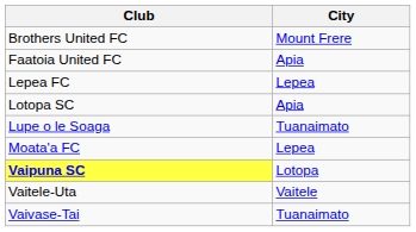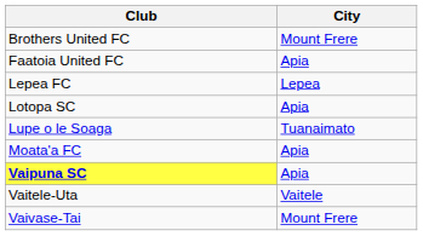 <table class="wikitable">
 <tr>
 <th width="300px">Club</th>
 <th width="150px">City</th>
 </tr>
 <tr>
 <td>Brothers United FC</td>
 <td><a href='#'>Mount Frere</a></td>
 </tr>
 <tr>
 <td>Faatoia United FC</td>
 <td><a href='#'>Apia</a></td>
 </tr>
 <tr>
 <td>Lepea FC</td>
 <td><a href='#'>Lepea</a></td>
 </tr>
 <tr>
 <td>Lotopa SC</td>
 <td><a href='#'>Apia</a></td>
 </tr>
 <tr>
 <td><a href='#'>Lupe o le Soaga</a></td>
 <td><a href='#'>Tuanaimato</a></td>
 </tr>
 <tr>
 <td><a href='#'>Moata'a FC</a></td>
-<td><a href='#'>Lepea</a></td>
+<td><a href='#'>Apia</a></td>
 </tr>
 <tr>
 <td bgcolor=#ffff44><strong><a href='#'>Vaipuna SC</a></strong></td>
-<td><a href='#'>Lotopa</a></td>
+<td><a href='#'>Apia</a></td>
 </tr>
 <tr>
 <td>Vaitele-Uta</td>
 <td><a href='#'>Vaitele</a></td>
 </tr>
 <tr>
 <td><a href='#'>Vaivase-Tai</a></td>
-<td><a href='#'>Tuanaimato</a></td>
+<td><a href='#'>Mount Frere</a></td>
 </tr>
 </table>
